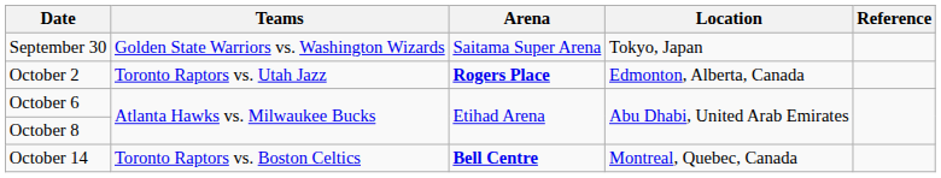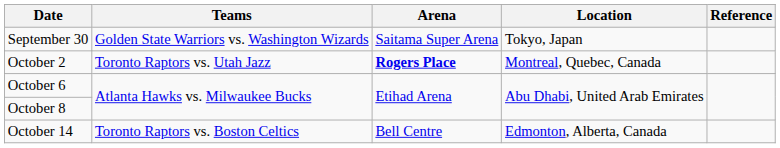 <table class="wikitable">
 <tr>
 <th>Date</th>
 <th>Teams</th>
 <th>Arena</th>
 <th>Location</th>
 <th>Reference</th>
 </tr>
 <tr>
 <td>September 30</td>
 <td rowspan="2"><a href='#'>Golden State Warriors</a> vs. <a href='#'>Washington Wizards</a></td>
 <td rowspan="2"><a href='#'>Saitama Super Arena</a></td>
 <td rowspan="2">Tokyo, Japan</td>
 <td rowspan="2"></td>
 </tr>
 <tr>
 <td rowspan="2">October 2</td>
 </tr>
 <tr>
 <td><a href='#'>Toronto Raptors</a> vs. <a href='#'>Utah Jazz</a></td>
 <td><strong><a href='#'>Rogers Place</a></strong></td>
-<td><a href='#'>Edmonton</a>, Alberta, Canada</td>
+<td><a href='#'>Montreal</a>, Quebec, Canada</td>
 <td></td>
 </tr>
 <tr>
 <td>October 6</td>
 <td rowspan="2"><a href='#'>Atlanta Hawks</a> vs. <a href='#'>Milwaukee Bucks</a></td>
 <td rowspan="2"><a href='#'>Etihad Arena</a></td>
 <td rowspan="2"><a href='#'>Abu Dhabi</a>, United Arab Emirates</td>
 <td rowspan="2"></td>
 </tr>
 <tr>
 <td>October 8</td>
 </tr>
 <tr>
 <td>October 14</td>
 <td><a href='#'>Toronto Raptors</a> vs. <a href='#'>Boston Celtics</a></td>
-<td><strong><a href='#'>Bell Centre</a></strong></td>
-<td><a href='#'>Montreal</a>, Quebec, Canada</td>
+<td><a href='#'>Bell Centre</a></td>
+<td><a href='#'>Edmonton</a>, Alberta, Canada</td>
 <td></td>
 </tr>
 </table>
